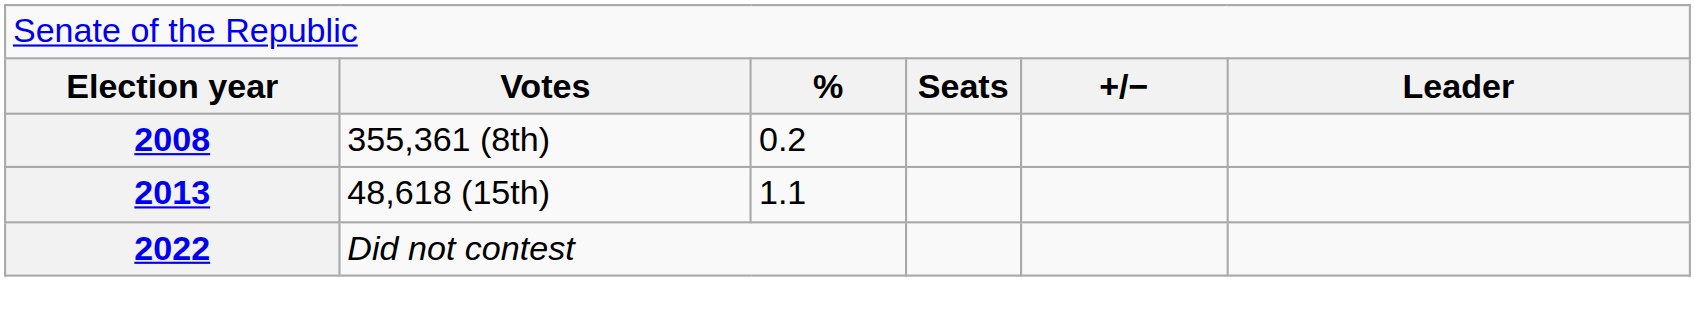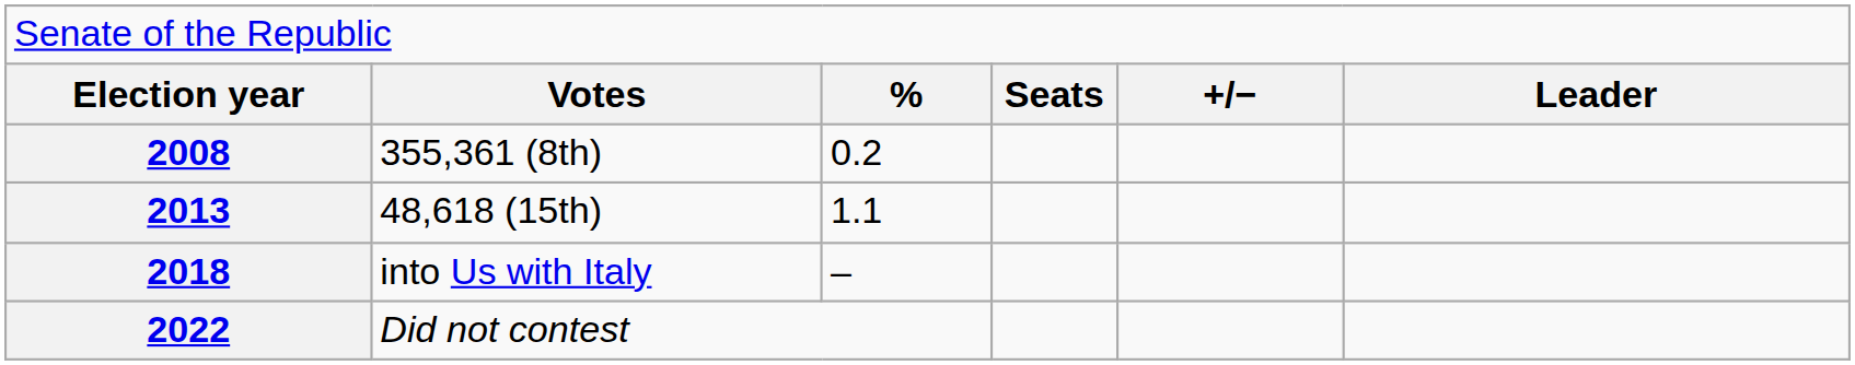 <table class=wikitable style="width:50%; border:1px #AAAAFF solid">
 <tr>
 <td colspan=6><a href='#'>Senate of the Republic</a></td>
 </tr>
 <tr>
 <th width=13%>Election year</th>
 <th width=16%>Votes</th>
 <th width=6%>%</th>
 <th width=1%>Seats</th>
 <th width=8%>+/−</th>
 <th width=18%>Leader</th>
 </tr>
 <tr>
 <th><a href='#'>2008</a></th>
 <td>355,361 (8th)</td>
 <td>0.2</td>
 <td></td>
 <td></td>
 <td></td>
 </tr>
 <tr>
 <th><a href='#'>2013</a></th>
 <td>48,618 (15th)</td>
 <td>1.1</td>
 <td></td>
 <td></td>
 <td></td>
 </tr>
 <tr>
+<th><a href='#'>2018</a></th>
+<td>into <a href='#'>Us with Italy</a></td>
+<td>–</td>
+<td></td>
+<td></td>
+<td></td>
+</tr>
+<tr>
 <th><a href='#'>2022</a></th>
 <td colspan="2"><em>Did not contest</em></td>
 <td></td>
 <td></td>
 <td></td>
 </tr>
 </table>
